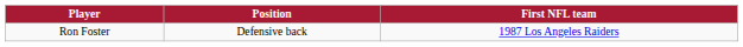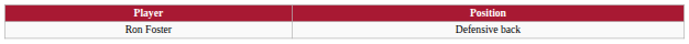 <table class="wikitable" width="65%">
 <tr align="center" style="background:#A81933;color:#FFFFFF;">
 <td><strong>Player</strong></td>
 <td><strong>Position</strong></td>
-<td><strong>First NFL team</strong></td>
 </tr>
 <tr align="center" bgcolor="">
 <td>Ron Foster</td>
 <td>Defensive back</td>
-<td><a href='#'>1987 Los Angeles Raiders</a></td>
 </tr>
 </table>
